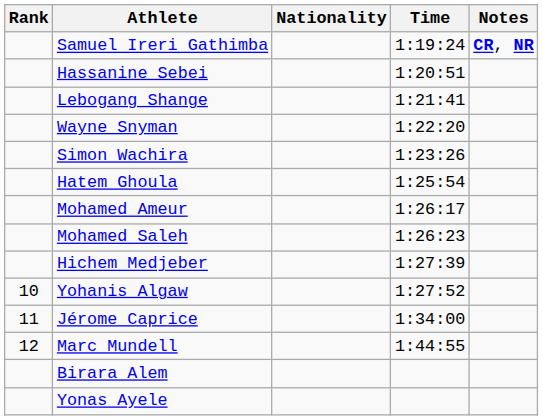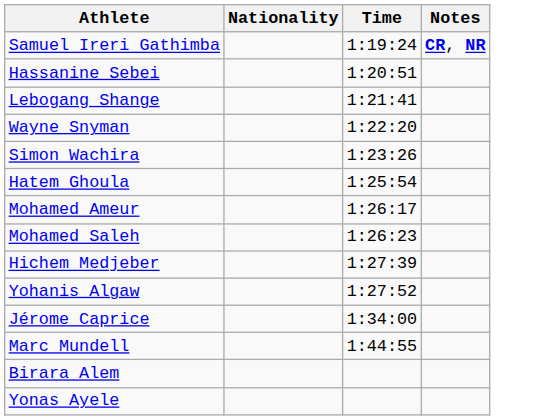 <table class="wikitable sortable" style="text-align:center">
 <tr>
-<th>Rank</th>
 <th>Athlete</th>
 <th>Nationality</th>
 <th>Time</th>
 <th>Notes</th>
 </tr>
 <tr>
-<td></td>
 <td align="left"><a href='#'>Samuel Ireri Gathimba</a></td>
 <td align=left></td>
 <td>1:19:24</td>
 <td><strong><a href='#'>CR</a></strong>, <strong><a href='#'>NR</a></strong></td>
 </tr>
 <tr>
-<td></td>
 <td align="left"><a href='#'>Hassanine Sebei</a></td>
 <td align=left></td>
 <td>1:20:51</td>
 <td></td>
 </tr>
 <tr>
-<td></td>
 <td align="left"><a href='#'>Lebogang Shange</a></td>
 <td align=left></td>
 <td>1:21:41</td>
 <td></td>
 </tr>
 <tr>
-<td></td>
 <td align="left"><a href='#'>Wayne Snyman</a></td>
 <td align=left></td>
 <td>1:22:20</td>
 <td></td>
 </tr>
 <tr>
-<td></td>
 <td align="left"><a href='#'>Simon Wachira</a></td>
 <td align=left></td>
 <td>1:23:26</td>
 <td></td>
 </tr>
 <tr>
-<td></td>
 <td align="left"><a href='#'>Hatem Ghoula</a></td>
 <td align=left></td>
 <td>1:25:54</td>
 <td></td>
 </tr>
 <tr>
-<td></td>
 <td align="left"><a href='#'>Mohamed Ameur</a></td>
 <td align=left></td>
 <td>1:26:17</td>
 <td></td>
 </tr>
 <tr>
-<td></td>
 <td align="left"><a href='#'>Mohamed Saleh</a></td>
 <td align=left></td>
 <td>1:26:23</td>
 <td></td>
 </tr>
 <tr>
-<td></td>
 <td align="left"><a href='#'>Hichem Medjeber</a></td>
 <td align=left></td>
 <td>1:27:39</td>
 <td></td>
 </tr>
 <tr>
-<td>10</td>
 <td align="left"><a href='#'>Yohanis Algaw</a></td>
 <td align=left></td>
 <td>1:27:52</td>
 <td></td>
 </tr>
 <tr>
-<td>11</td>
 <td align="left"><a href='#'>Jérome Caprice</a></td>
 <td align=left></td>
 <td>1:34:00</td>
 <td></td>
 </tr>
 <tr>
-<td>12</td>
 <td align="left"><a href='#'>Marc Mundell</a></td>
 <td align=left></td>
 <td>1:44:55</td>
 <td></td>
 </tr>
 <tr>
-<td></td>
 <td align="left"><a href='#'>Birara Alem</a></td>
 <td align=left></td>
 <td></td>
 <td></td>
 </tr>
 <tr>
-<td></td>
 <td align="left"><a href='#'>Yonas Ayele</a></td>
 <td align=left></td>
 <td></td>
 <td></td>
 </tr>
 </table>
